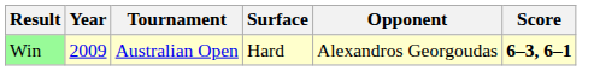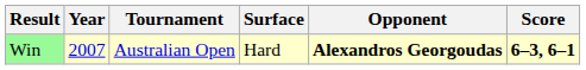 <table class="sortable wikitable">
 <tr>
 <th>Result</th>
 <th>Year</th>
 <th>Tournament</th>
 <th>Surface</th>
 <th>Opponent</th>
 <th class="unsortable">Score</th>
 </tr>
 <tr style="background:#ffffcc;">
 <td style="background:#98fb98;">Win</td>
-<td><a href='#'>2009</a></td>
+<td><a href='#'>2007</a></td>
 <td><a href='#'>Australian Open</a></td>
 <td>Hard</td>
-<td> Alexandros Georgoudas</td>
+<td><strong> Alexandros Georgoudas</strong></td>
 <td><strong>6–3, 6–1</strong></td>
 </tr>
 </table>
